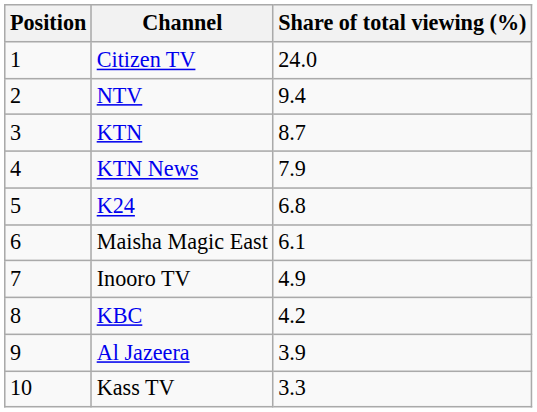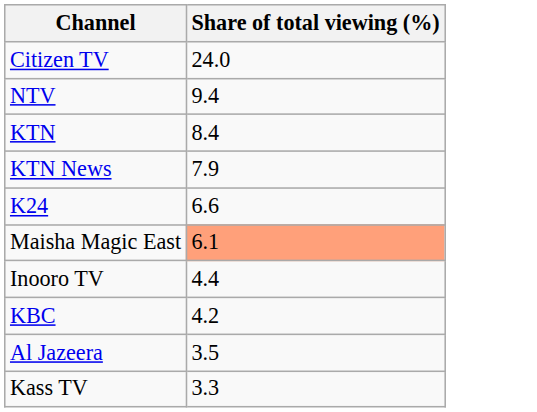 <table class="wikitable" style="font-size: 90%">
 <tr>
-<th>Position</th>
 <th>Channel</th>
 <th>Share of total viewing (%)</th>
 </tr>
 <tr>
-<td>1</td>
 <td><a href='#'>Citizen TV</a></td>
 <td>24.0</td>
 </tr>
 <tr>
-<td>2</td>
 <td><a href='#'>NTV</a></td>
 <td>9.4</td>
 </tr>
 <tr>
-<td>3</td>
 <td><a href='#'>KTN</a></td>
-<td>8.7</td>
+<td>8.4</td>
 </tr>
 <tr>
-<td>4</td>
 <td><a href='#'>KTN News</a></td>
 <td>7.9</td>
 </tr>
 <tr>
-<td>5</td>
 <td><a href='#'>K24</a></td>
-<td>6.8</td>
+<td>6.6</td>
 </tr>
 <tr>
-<td>6</td>
 <td>Maisha Magic East</td>
-<td>6.1</td>
+<td style="background: lightsalmon;">6.1</td>
 </tr>
 <tr>
-<td>7</td>
 <td>Inooro TV</td>
-<td>4.9</td>
+<td>4.4</td>
 </tr>
 <tr>
-<td>8</td>
 <td><a href='#'>KBC</a></td>
 <td>4.2</td>
 </tr>
 <tr>
-<td>9</td>
 <td><a href='#'>Al Jazeera</a></td>
-<td>3.9</td>
+<td>3.5</td>
 </tr>
 <tr>
-<td>10</td>
 <td>Kass TV</td>
 <td>3.3</td>
 </tr>
 </table>
